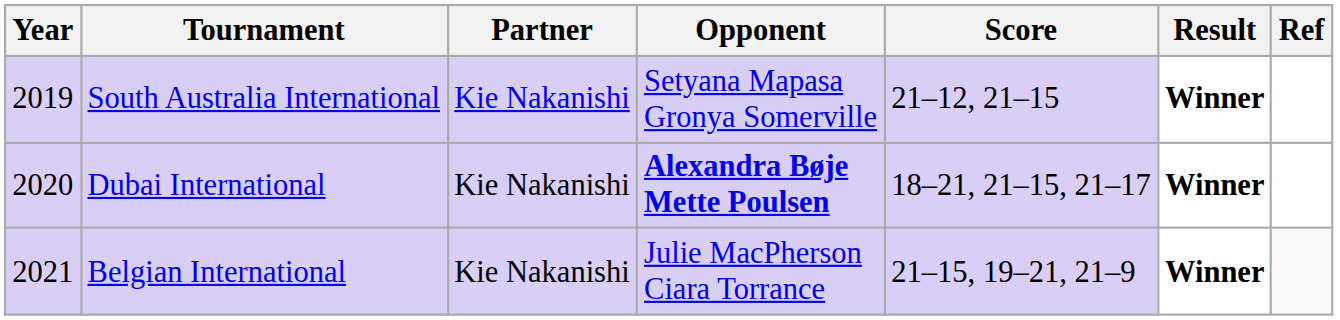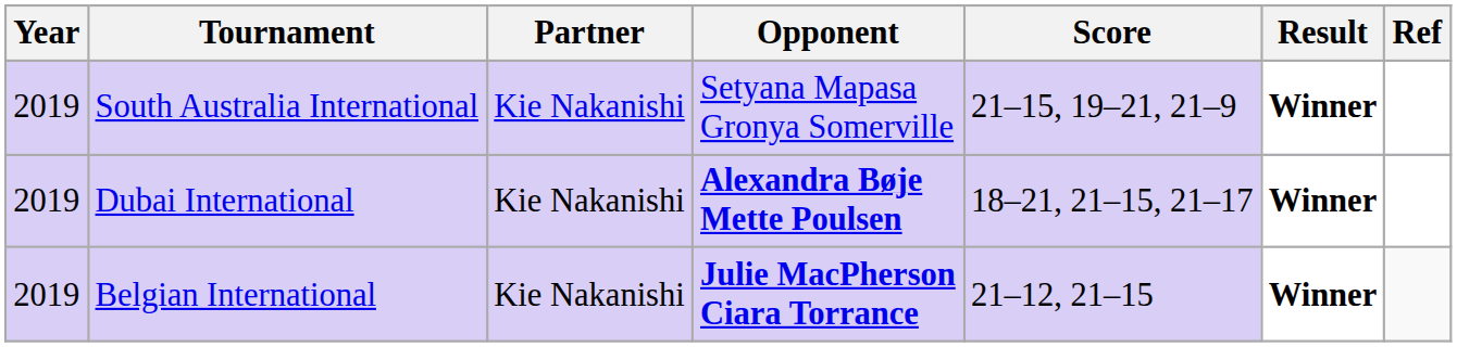 <table class="sortable wikitable" style="font-size: 90%;">
 <tr>
 <th>Year</th>
 <th>Tournament</th>
 <th>Partner</th>
 <th>Opponent</th>
 <th>Score</th>
 <th>Result</th>
 <th>Ref</th>
 </tr>
 <tr style="background:#D8CEF6">
 <td align="center">2019</td>
 <td align="left"><a href='#'>South Australia International</a></td>
 <td align="left"> <a href='#'>Kie Nakanishi</a></td>
 <td align="left"> <a href='#'>Setyana Mapasa</a><br> <a href='#'>Gronya Somerville</a></td>
-<td align="left">21–12, 21–15</td>
+<td align="left">21–15, 19–21, 21–9</td>
 <td style="text-align:left; background:white"> <strong>Winner</strong></td>
 <td style="text-align:center; background:white"></td>
 </tr>
 <tr style="background:#D8CEF6">
-<td align="center">2020</td>
+<td align="center">2019</td>
 <td align="left"><a href='#'>Dubai International</a></td>
 <td align="left"> Kie Nakanishi</td>
 <td align="left"><strong> <a href='#'>Alexandra Bøje</a><br> <a href='#'>Mette Poulsen</a></strong></td>
 <td align="left">18–21, 21–15, 21–17</td>
 <td style="text-align:left; background:white"> <strong>Winner</strong></td>
 <td style="text-align:center; background:white"></td>
 </tr>
 <tr style="background:#D8CEF6">
-<td align="center">2021</td>
+<td align="center">2019</td>
 <td align="left"><a href='#'>Belgian International</a></td>
 <td align="left"> Kie Nakanishi</td>
-<td align="left"> <a href='#'>Julie MacPherson</a><br> <a href='#'>Ciara Torrance</a></td>
-<td align="left">21–15, 19–21, 21–9</td>
+<td align="left"><strong> <a href='#'>Julie MacPherson</a><br> <a href='#'>Ciara Torrance</a></strong></td>
+<td align="left">21–12, 21–15</td>
 <td style="text-align:left; background:white"> <strong>Winner</strong></td>
 </tr>
 </table>
